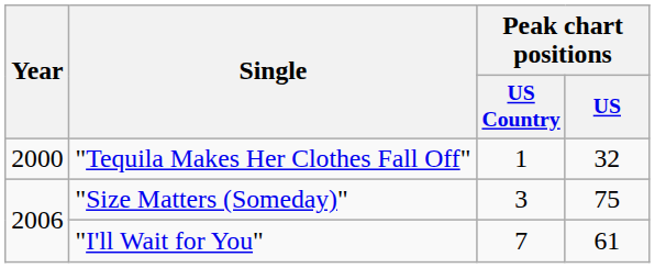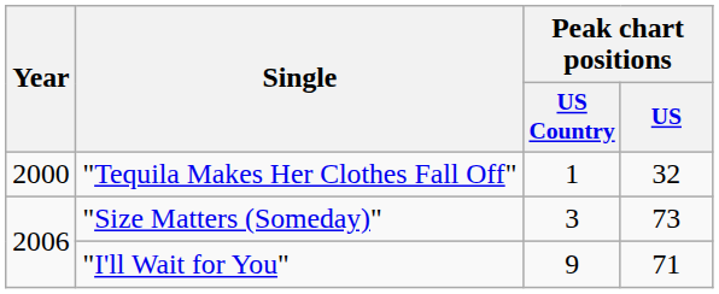 <table class="wikitable" style="text-align:center;">
 <tr>
 <th rowspan="2">Year</th>
 <th rowspan="2">Single</th>
 <th colspan="2">Peak chart<br>positions</th>
 </tr>
 <tr style="font-size:smaller;">
 <th width="45"><a href='#'>US Country</a></th>
 <th width="45"><a href='#'>US</a></th>
 </tr>
 <tr>
 <td>2000</td>
 <td align="left">"<a href='#'>Tequila Makes Her Clothes Fall Off</a>"</td>
 <td>1</td>
 <td>32</td>
 </tr>
 <tr>
 <td rowspan="2">2006</td>
 <td align="left">"<a href='#'>Size Matters (Someday)</a>"</td>
 <td>3</td>
-<td>75</td>
+<td>73</td>
 </tr>
 <tr>
 <td align="left">"<a href='#'>I'll Wait for You</a>"</td>
-<td>7</td>
-<td>61</td>
+<td>9</td>
+<td>71</td>
 </tr>
 </table>
